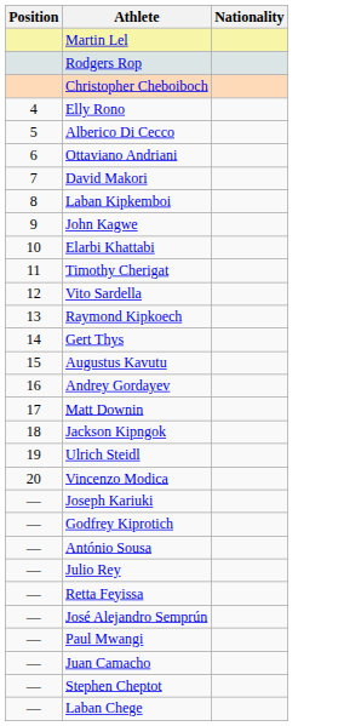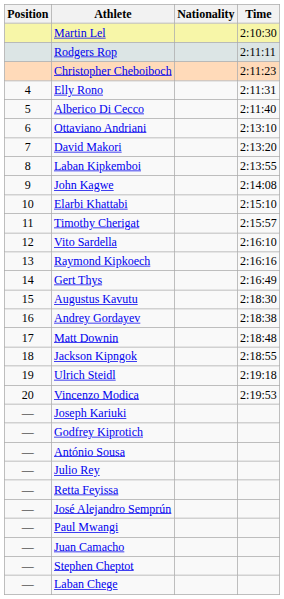 <table class="wikitable sortable">
 <tr>
 <th>Position</th>
 <th>Athlete</th>
 <th>Nationality</th>
+<th>Time</th>
 </tr>
 <tr bgcolor=#F7F6A8>
 <td align=center></td>
 <td><a href='#'>Martin Lel</a></td>
 <td></td>
+<td>2:10:30</td>
 </tr>
 <tr bgcolor=#DCE5E5>
 <td align=center></td>
 <td><a href='#'>Rodgers Rop</a></td>
 <td></td>
+<td>2:11:11</td>
 </tr>
 <tr bgcolor=#FFDAB9>
 <td align=center></td>
 <td><a href='#'>Christopher Cheboiboch</a></td>
 <td></td>
+<td>2:11:23</td>
 </tr>
 <tr>
 <td align=center>4</td>
 <td><a href='#'>Elly Rono</a></td>
 <td></td>
+<td>2:11:31</td>
 </tr>
 <tr>
 <td align=center>5</td>
 <td><a href='#'>Alberico Di Cecco</a></td>
 <td></td>
+<td>2:11:40</td>
 </tr>
 <tr>
 <td align=center>6</td>
 <td><a href='#'>Ottaviano Andriani</a></td>
 <td></td>
+<td>2:13:10</td>
 </tr>
 <tr>
 <td align=center>7</td>
 <td><a href='#'>David Makori</a></td>
 <td></td>
+<td>2:13:20</td>
 </tr>
 <tr>
 <td align=center>8</td>
 <td><a href='#'>Laban Kipkemboi</a></td>
 <td></td>
+<td>2:13:55</td>
 </tr>
 <tr>
 <td align=center>9</td>
 <td><a href='#'>John Kagwe</a></td>
 <td></td>
+<td>2:14:08</td>
 </tr>
 <tr>
 <td align=center>10</td>
 <td><a href='#'>Elarbi Khattabi</a></td>
 <td></td>
+<td>2:15:10</td>
 </tr>
 <tr>
 <td align=center>11</td>
 <td><a href='#'>Timothy Cherigat</a></td>
 <td></td>
+<td>2:15:57</td>
 </tr>
 <tr>
 <td align=center>12</td>
 <td><a href='#'>Vito Sardella</a></td>
 <td></td>
+<td>2:16:10</td>
 </tr>
 <tr>
 <td align=center>13</td>
 <td><a href='#'>Raymond Kipkoech</a></td>
 <td></td>
+<td>2:16:16</td>
 </tr>
 <tr>
 <td align=center>14</td>
 <td><a href='#'>Gert Thys</a></td>
 <td></td>
+<td>2:16:49</td>
 </tr>
 <tr>
 <td align=center>15</td>
 <td><a href='#'>Augustus Kavutu</a></td>
 <td></td>
+<td>2:18:30</td>
 </tr>
 <tr>
 <td align=center>16</td>
 <td><a href='#'>Andrey Gordayev</a></td>
 <td></td>
+<td>2:18:38</td>
 </tr>
 <tr>
 <td align=center>17</td>
 <td><a href='#'>Matt Downin</a></td>
 <td></td>
+<td>2:18:48</td>
 </tr>
 <tr>
 <td align=center>18</td>
 <td><a href='#'>Jackson Kipngok</a></td>
 <td></td>
+<td>2:18:55</td>
 </tr>
 <tr>
 <td align=center>19</td>
 <td><a href='#'>Ulrich Steidl</a></td>
 <td></td>
+<td>2:19:18</td>
 </tr>
 <tr>
 <td align=center>20</td>
 <td><a href='#'>Vincenzo Modica</a></td>
 <td></td>
+<td>2:19:53</td>
 </tr>
 <tr>
 <td align=center>—</td>
 <td><a href='#'>Joseph Kariuki</a></td>
+<td></td>
 <td></td>
 </tr>
 <tr>
 <td align=center>—</td>
 <td><a href='#'>Godfrey Kiprotich</a></td>
 <td></td>
+<td></td>
 </tr>
 <tr>
 <td align=center>—</td>
 <td><a href='#'>António Sousa</a></td>
+<td></td>
 <td></td>
 </tr>
 <tr>
 <td align=center>—</td>
 <td><a href='#'>Julio Rey</a></td>
 <td></td>
+<td></td>
 </tr>
 <tr>
 <td align=center>—</td>
 <td><a href='#'>Retta Feyissa</a></td>
+<td></td>
 <td></td>
 </tr>
 <tr>
 <td align=center>—</td>
 <td><a href='#'>José Alejandro Semprún</a></td>
 <td></td>
+<td></td>
 </tr>
 <tr>
 <td align=center>—</td>
 <td><a href='#'>Paul Mwangi</a></td>
+<td></td>
 <td></td>
 </tr>
 <tr>
 <td align=center>—</td>
 <td><a href='#'>Juan Camacho</a></td>
 <td></td>
+<td></td>
 </tr>
 <tr>
 <td align=center>—</td>
 <td><a href='#'>Stephen Cheptot</a></td>
+<td></td>
 <td></td>
 </tr>
 <tr>
 <td align=center>—</td>
 <td><a href='#'>Laban Chege</a></td>
 <td></td>
+<td></td>
 </tr>
 </table>
